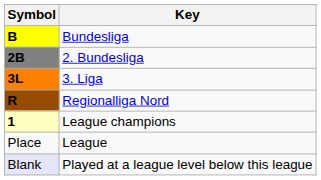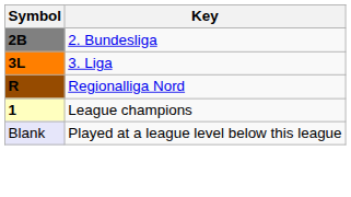 <table class="wikitable" align="center">
 <tr>
 <th>Symbol</th>
 <th>Key</th>
-</tr>
-<tr>
-<td style="background:#FFFF00"><strong>B</strong></td>
-<td><a href='#'>Bundesliga</a></td>
 </tr>
 <tr>
 <td style="background:#808080"><strong>2B</strong></td>
 <td><a href='#'>2. Bundesliga</a></td>
 </tr>
 <tr>
 <td style="background:#FF7F00"><strong>3L</strong></td>
 <td><a href='#'>3. Liga</a></td>
 </tr>
 <tr>
 <td style="background:#964B00"><strong>R</strong></td>
 <td><a href='#'>Regionalliga Nord</a></td>
 </tr>
 <tr>
 <td style="background:#ffffbf"><strong>1</strong></td>
 <td>League champions</td>
 </tr>
 <tr>
-<td>Place</td>
-<td>League</td>
-</tr>
-<tr>
 <td style="background: lavender;">Blank</td>
 <td>Played at a league level below this league</td>
 </tr>
 </table>
